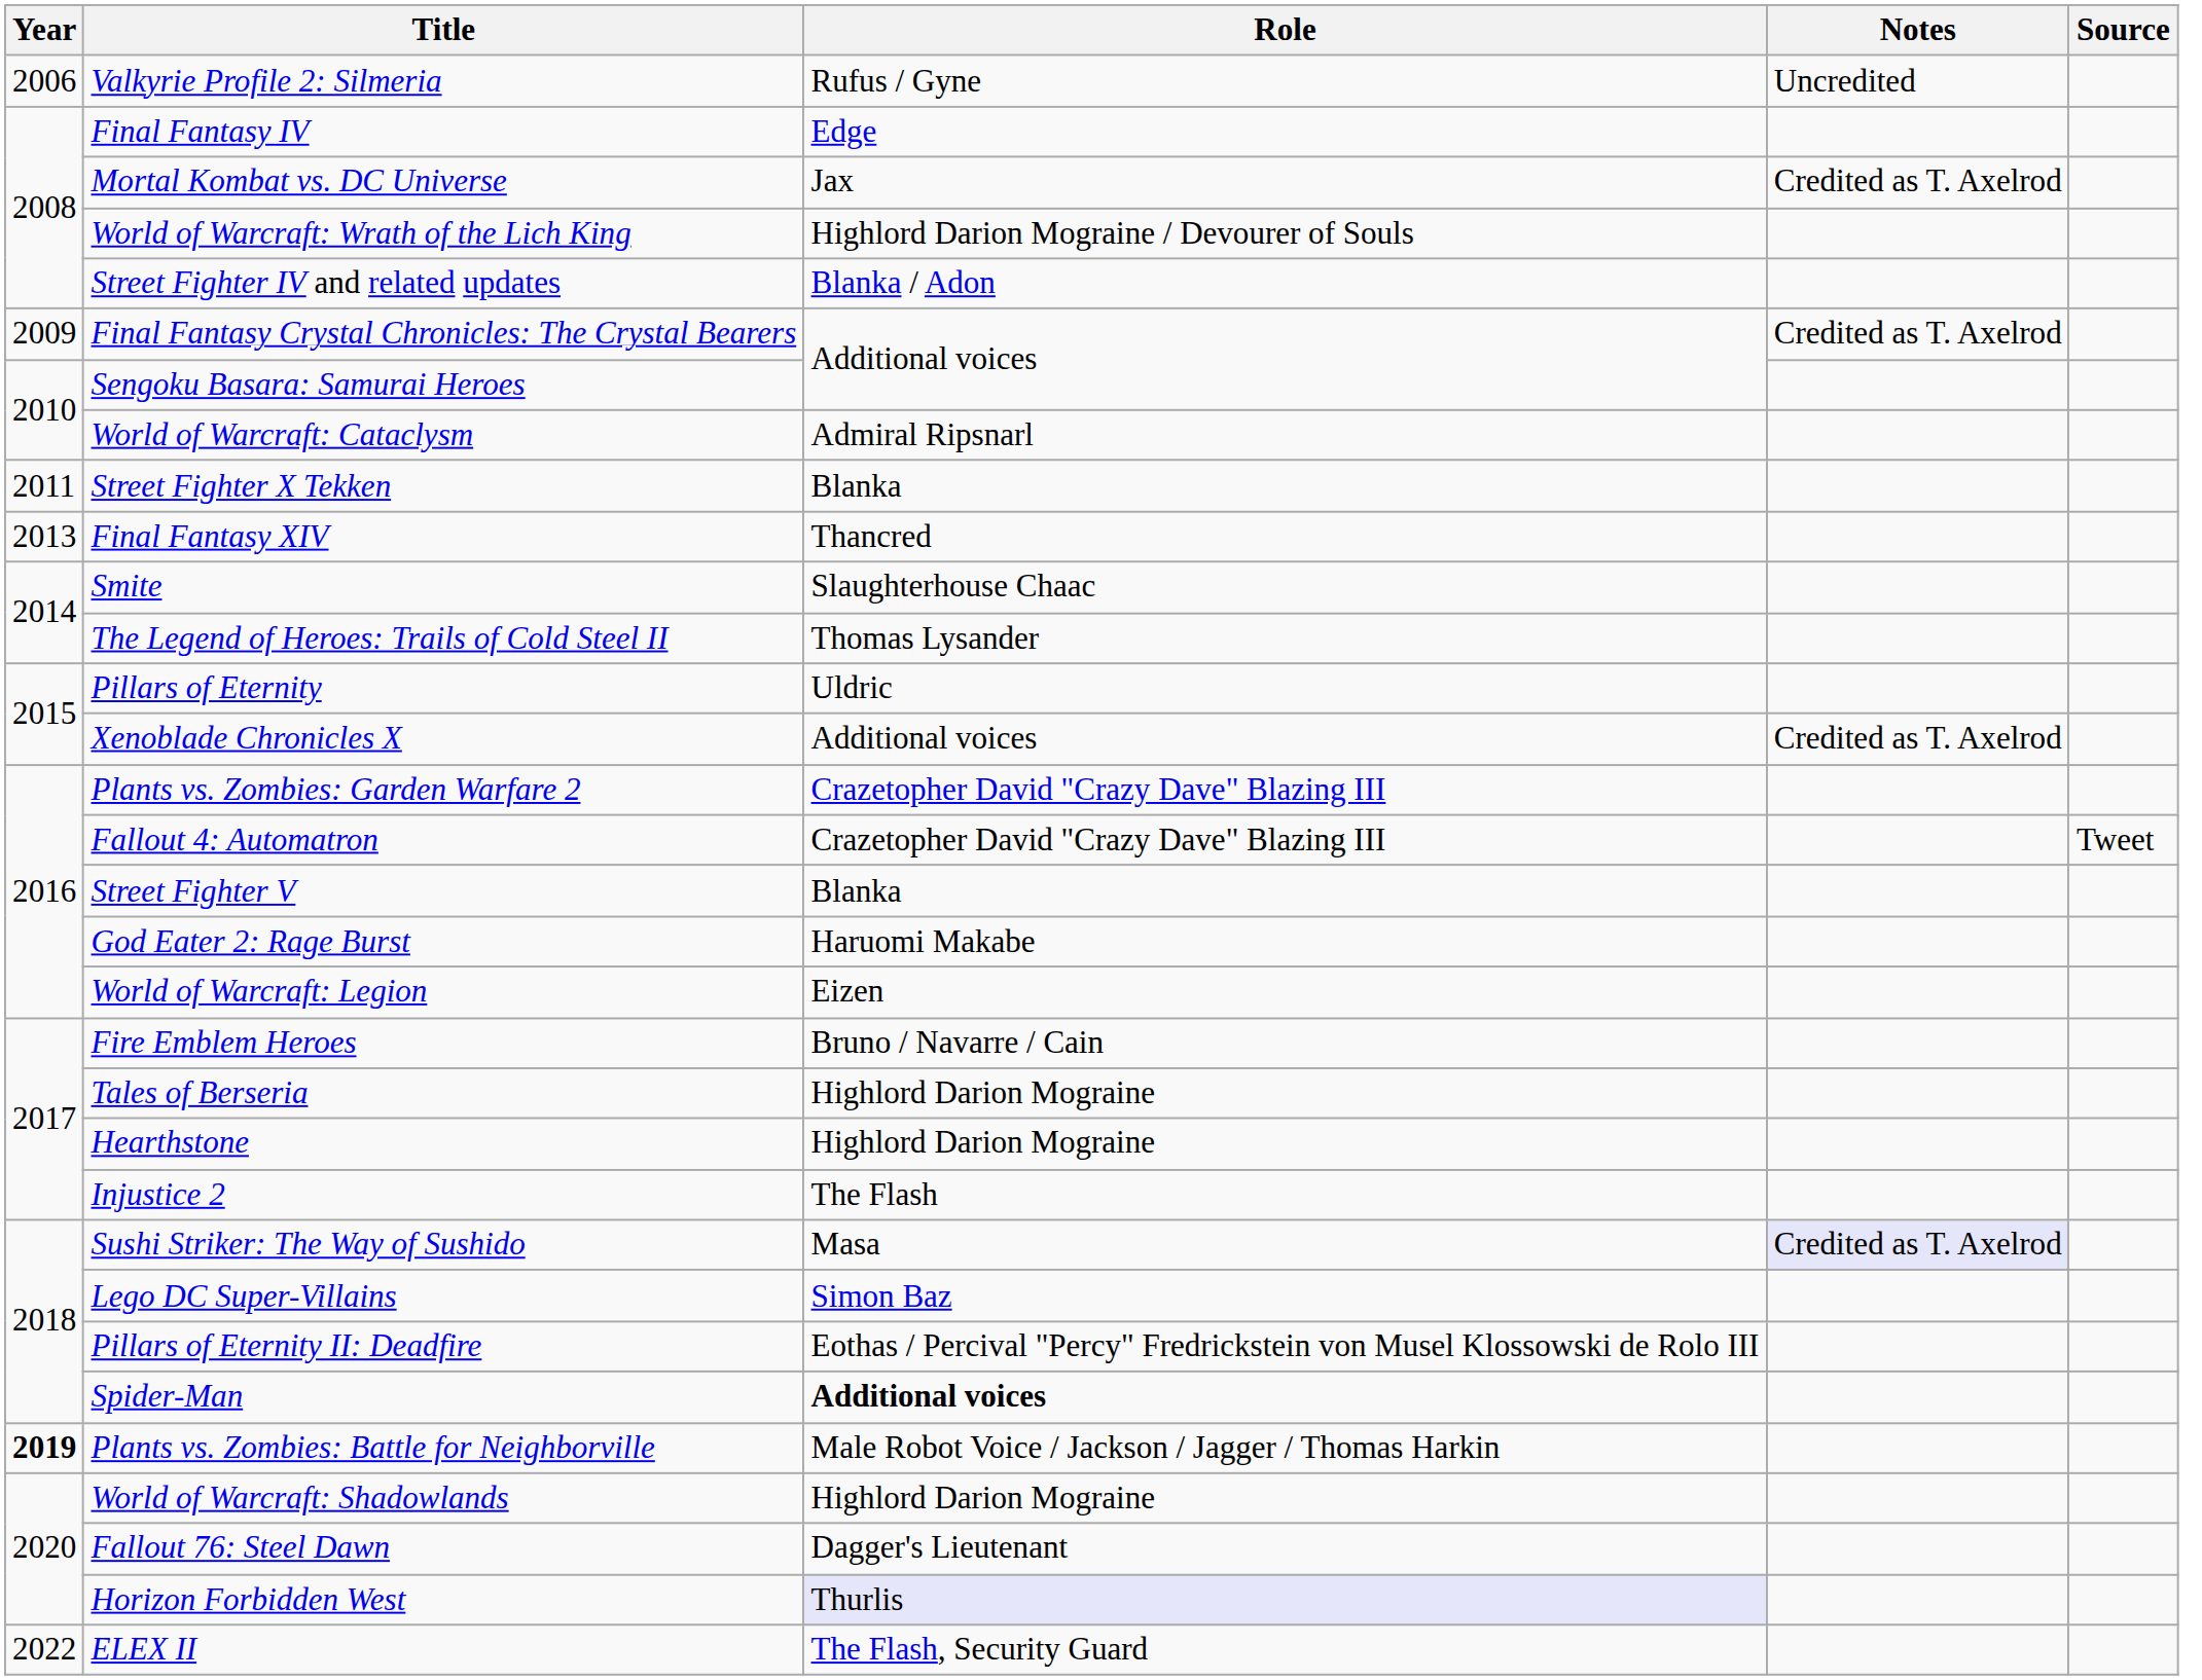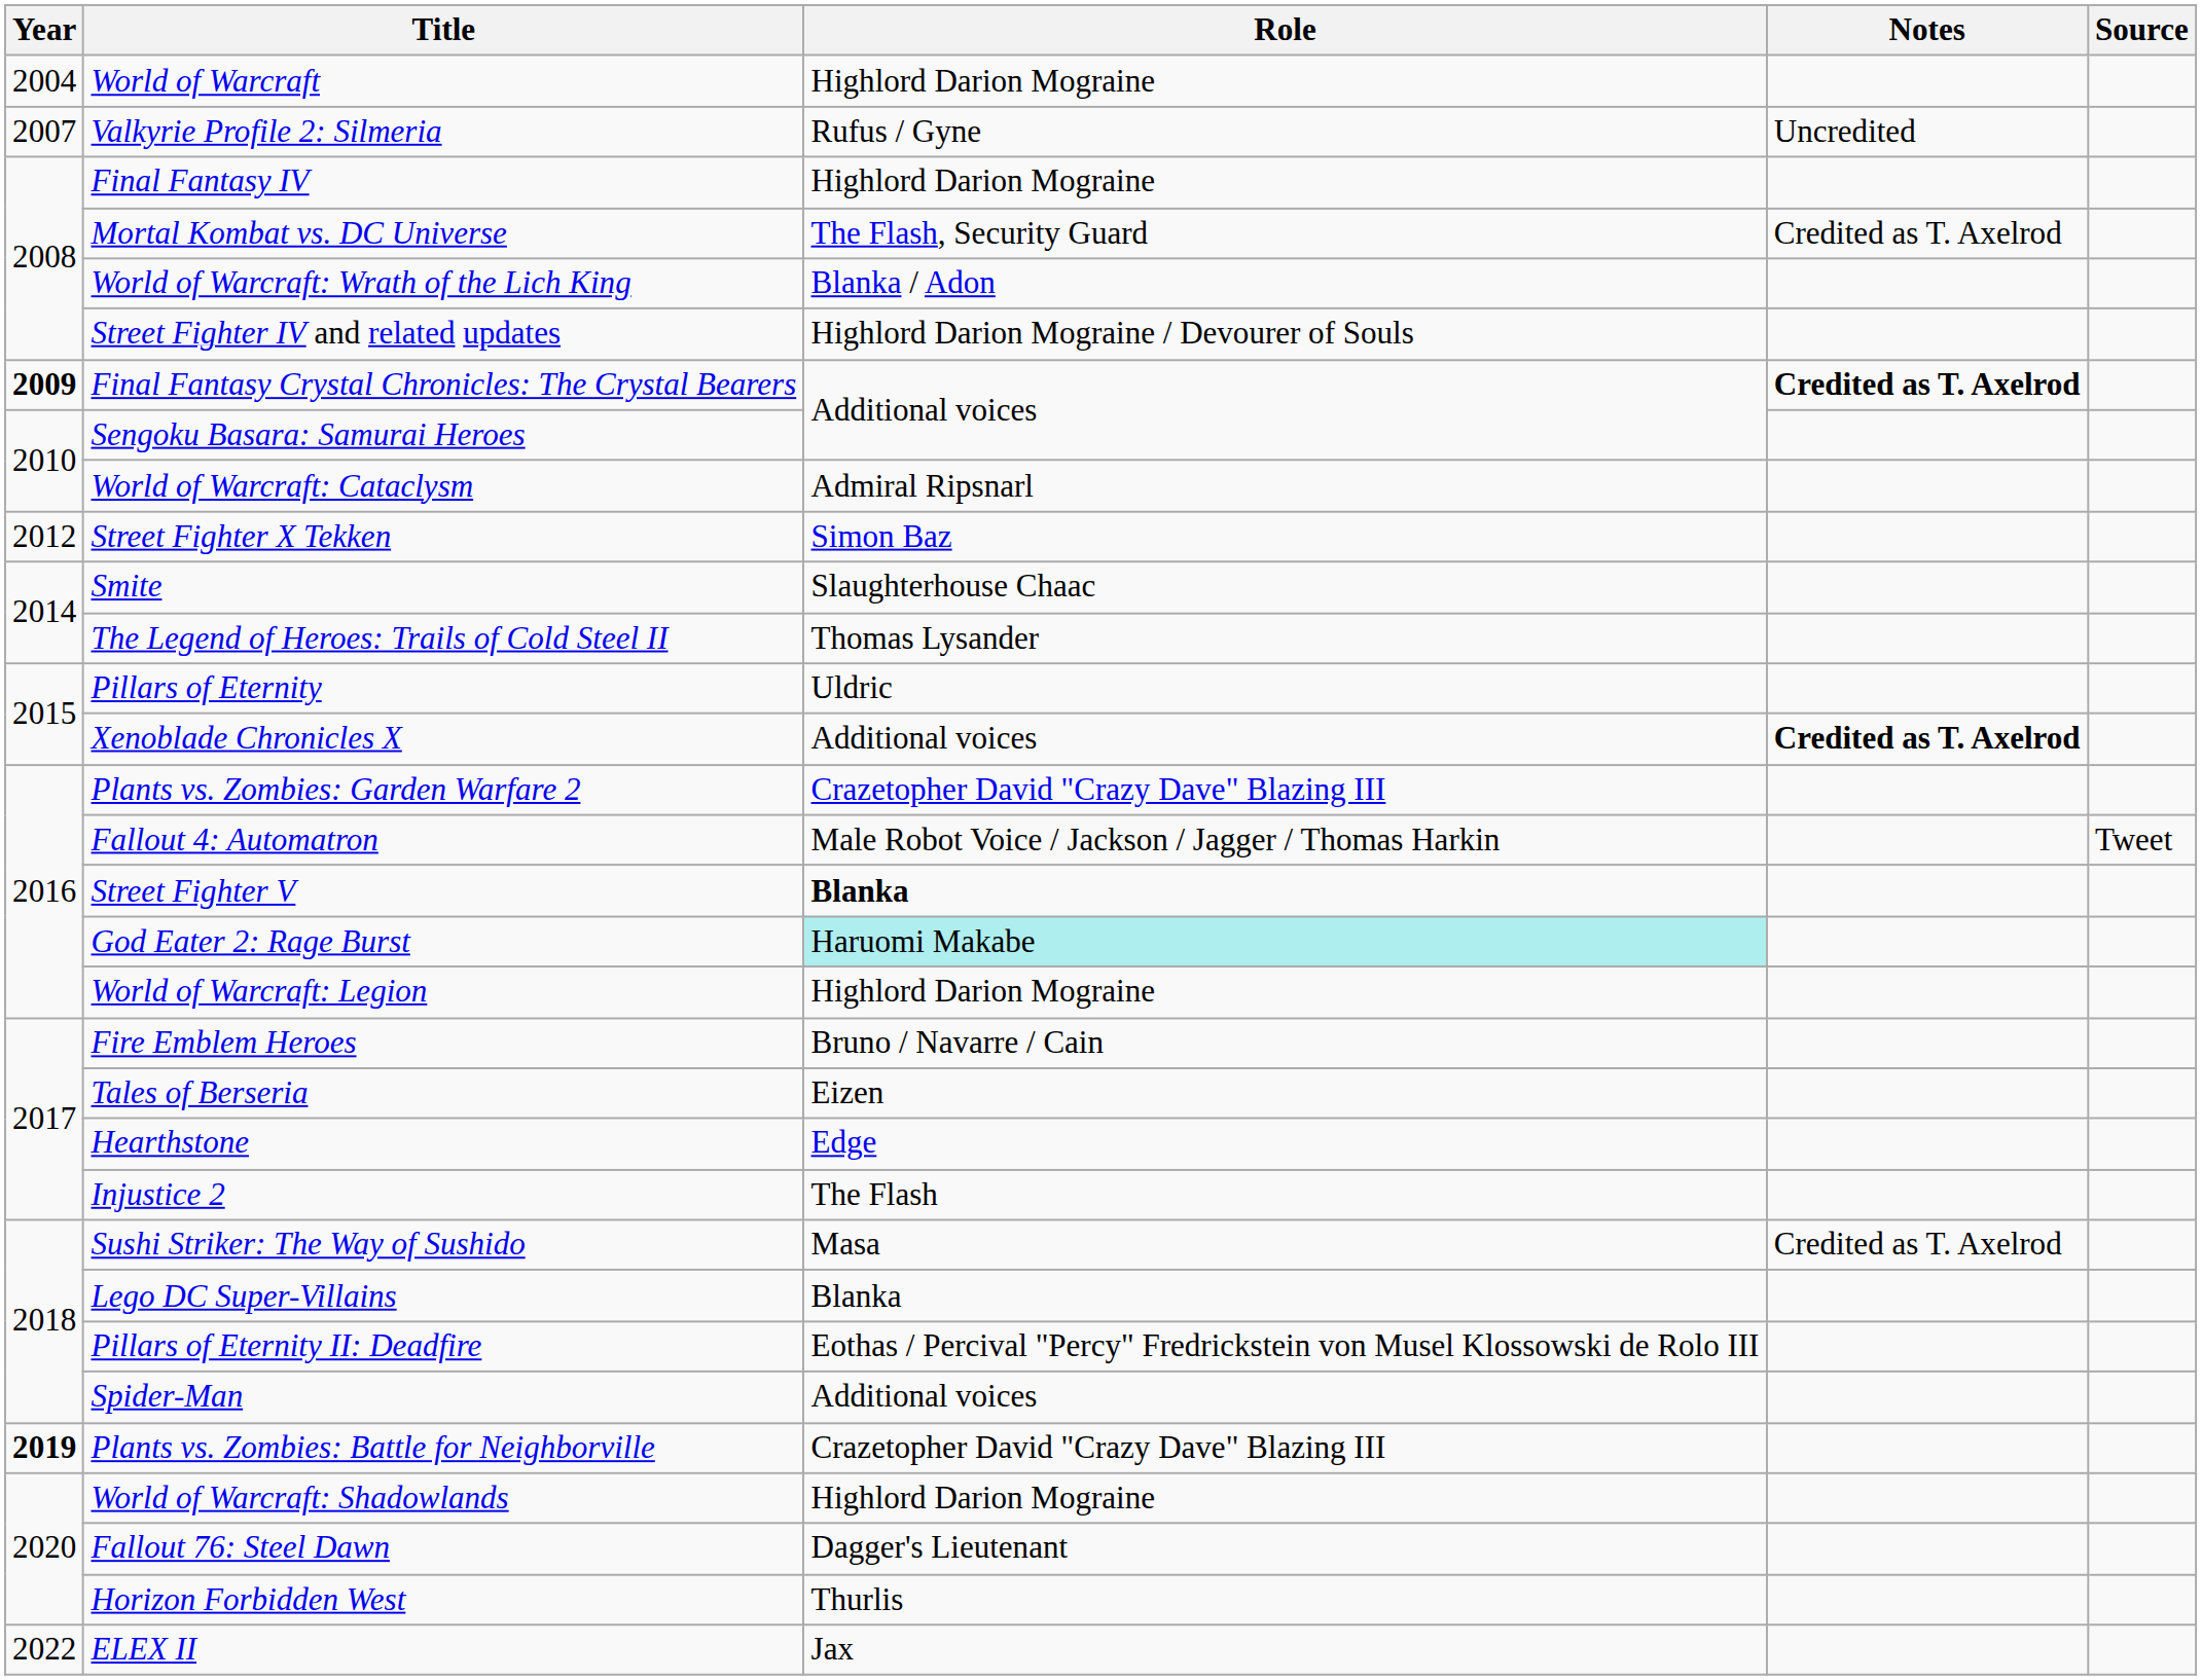 <table class="wikitable sortable">
 <tr>
 <th scope="col">Year</th>
 <th scope="col">Title</th>
 <th scope="col">Role</th>
 <th class="unsortable" scope="col">Notes</th>
 <th class="unsortable" scope="col">Source</th>
 </tr>
 <tr>
-<td>2006</td>
+<td>2004</td>
+<td><em><a href='#'>World of Warcraft</a></em></td>
+<td>Highlord Darion Mograine</td>
+<td></td>
+<td></td>
+</tr>
+<tr>
+<td>2007</td>
 <td><em><a href='#'>Valkyrie Profile 2: Silmeria</a></em></td>
 <td>Rufus / Gyne</td>
 <td>Uncredited</td>
 <td></td>
 </tr>
 <tr>
 <td rowspan="4">2008</td>
 <td><em><a href='#'>Final Fantasy IV</a></em></td>
-<td><a href='#'>Edge</a></td>
+<td>Highlord Darion Mograine</td>
 <td></td>
 <td></td>
 </tr>
 <tr>
 <td><em><a href='#'>Mortal Kombat vs. DC Universe</a></em></td>
-<td>Jax</td>
+<td><a href='#'>The Flash</a>, Security Guard</td>
 <td>Credited as T. Axelrod</td>
 <td></td>
 </tr>
 <tr>
 <td><em><a href='#'>World of Warcraft: Wrath of the Lich King</a></em></td>
+<td><a href='#'>Blanka</a> / <a href='#'>Adon</a></td>
+<td></td>
+<td></td>
+</tr>
+<tr>
+<td><em><a href='#'>Street Fighter IV</a></em> and <a href='#'>related</a> <a href='#'>updates</a></td>
 <td>Highlord Darion Mograine / Devourer of Souls</td>
 <td></td>
 <td></td>
 </tr>
 <tr>
-<td><em><a href='#'>Street Fighter IV</a></em> and <a href='#'>related</a> <a href='#'>updates</a></td>
-<td><a href='#'>Blanka</a> / <a href='#'>Adon</a></td>
-<td></td>
-<td></td>
-</tr>
-<tr>
-<td>2009</td>
+<td><strong>2009</strong></td>
 <td><em><a href='#'>Final Fantasy Crystal Chronicles: The Crystal Bearers</a></em></td>
 <td rowspan="2">Additional voices</td>
-<td>Credited as T. Axelrod</td>
+<td><strong>Credited as T. Axelrod</strong></td>
 <td></td>
 </tr>
 <tr>
 <td rowspan="2">2010</td>
 <td><em><a href='#'>Sengoku Basara: Samurai Heroes</a></em></td>
 <td></td>
 <td></td>
 </tr>
 <tr>
 <td><em><a href='#'>World of Warcraft: Cataclysm</a></em></td>
 <td>Admiral Ripsnarl</td>
 <td></td>
 <td></td>
 </tr>
 <tr>
-<td>2011</td>
+<td>2012</td>
 <td><em><a href='#'>Street Fighter X Tekken</a></em></td>
-<td>Blanka</td>
-<td></td>
-<td></td>
-</tr>
-<tr>
-<td>2013</td>
-<td><em><a href='#'>Final Fantasy XIV</a></em></td>
-<td>Thancred</td>
+<td><a href='#'>Simon Baz</a></td>
 <td></td>
 <td></td>
 </tr>
 <tr>
 <td Rowspan="2">2014</td>
 <td><em><a href='#'>Smite</a></em></td>
 <td>Slaughterhouse Chaac</td>
 <td></td>
 <td></td>
 </tr>
 <tr>
 <td><em><a href='#'>The Legend of Heroes: Trails of Cold Steel II</a></em></td>
 <td>Thomas Lysander</td>
 <td></td>
 <td></td>
 </tr>
 <tr>
 <td rowspan="2">2015</td>
 <td><em><a href='#'>Pillars of Eternity</a></em></td>
 <td>Uldric</td>
 <td></td>
 <td></td>
 </tr>
 <tr>
 <td><em><a href='#'>Xenoblade Chronicles X</a></em></td>
 <td>Additional voices</td>
-<td>Credited as T. Axelrod</td>
+<td><strong>Credited as T. Axelrod</strong></td>
 <td></td>
 </tr>
 <tr>
 <td rowspan="5">2016</td>
 <td><em><a href='#'>Plants vs. Zombies: Garden Warfare 2</a></em></td>
 <td><a href='#'>Crazetopher David "Crazy Dave" Blazing III</a></td>
 <td></td>
 </tr>
 <tr>
 <td><em><a href='#'>Fallout 4: Automatron</a></em></td>
-<td>Crazetopher David "Crazy Dave" Blazing III</td>
+<td>Male Robot Voice / Jackson / Jagger / Thomas Harkin</td>
 <td></td>
 <td>Tweet</td>
 </tr>
 <tr>
 <td><em><a href='#'>Street Fighter V</a></em></td>
-<td>Blanka</td>
+<td><strong>Blanka</strong></td>
 <td></td>
 <td></td>
 </tr>
 <tr>
 <td><em><a href='#'>God Eater 2: Rage Burst</a></em></td>
-<td>Haruomi Makabe</td>
+<td style="background: paleturquoise;">Haruomi Makabe</td>
 <td></td>
 <td></td>
 </tr>
 <tr>
 <td><em><a href='#'>World of Warcraft: Legion</a></em></td>
-<td>Eizen</td>
+<td>Highlord Darion Mograine</td>
 <td></td>
 <td></td>
 </tr>
 <tr>
 <td rowspan="4">2017</td>
 <td><em><a href='#'>Fire Emblem Heroes</a></em></td>
 <td>Bruno / Navarre / Cain</td>
 <td></td>
 <td></td>
 </tr>
 <tr>
 <td><em><a href='#'>Tales of Berseria</a></em></td>
-<td>Highlord Darion Mograine</td>
+<td>Eizen</td>
 <td></td>
 <td></td>
 </tr>
 <tr>
 <td><em><a href='#'>Hearthstone</a></em></td>
-<td>Highlord Darion Mograine</td>
+<td><a href='#'>Edge</a></td>
 <td></td>
 <td></td>
 </tr>
 <tr>
 <td><em><a href='#'>Injustice 2</a></em></td>
 <td>The Flash</td>
 <td></td>
 <td></td>
 </tr>
 <tr>
 <td rowspan="4">2018</td>
 <td><em><a href='#'>Sushi Striker: The Way of Sushido</a></em></td>
 <td>Masa</td>
-<td style="background: lavender;">Credited as T. Axelrod</td>
+<td>Credited as T. Axelrod</td>
 <td></td>
 </tr>
 <tr>
 <td><em><a href='#'>Lego DC Super-Villains</a></em></td>
-<td><a href='#'>Simon Baz</a></td>
+<td>Blanka</td>
 <td></td>
 <td></td>
 </tr>
 <tr>
 <td><em><a href='#'>Pillars of Eternity II: Deadfire</a></em></td>
 <td>Eothas / Percival "Percy" Fredrickstein von Musel Klossowski de Rolo III</td>
 <td></td>
 <td></td>
 </tr>
 <tr>
 <td><em><a href='#'>Spider-Man</a></em></td>
-<td><strong>Additional voices</strong></td>
+<td>Additional voices</td>
 <td></td>
 <td></td>
 </tr>
 <tr>
 <td><strong>2019</strong></td>
 <td><em><a href='#'>Plants vs. Zombies: Battle for Neighborville</a></em></td>
-<td>Male Robot Voice / Jackson / Jagger / Thomas Harkin</td>
+<td>Crazetopher David "Crazy Dave" Blazing III</td>
 <td></td>
 </tr>
 <tr>
 <td rowspan="3">2020</td>
 <td><em><a href='#'>World of Warcraft: Shadowlands</a></em></td>
 <td>Highlord Darion Mograine</td>
 <td></td>
 <td></td>
 </tr>
 <tr>
 <td><em><a href='#'>Fallout 76: Steel Dawn</a></em></td>
 <td>Dagger's Lieutenant</td>
 <td></td>
 <td></td>
 </tr>
 <tr>
 <td><em><a href='#'>Horizon Forbidden West</a></em></td>
-<td style="background: lavender;">Thurlis</td>
+<td>Thurlis</td>
 <td></td>
 <td></td>
 </tr>
 <tr>
 <td>2022</td>
 <td><em><a href='#'>ELEX II</a></em></td>
-<td><a href='#'>The Flash</a>, Security Guard</td>
+<td>Jax</td>
 <td></td>
 <td></td>
 </tr>
 </table>
